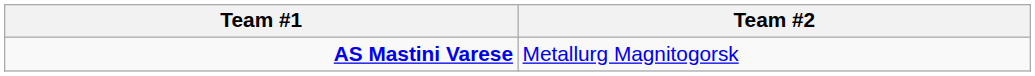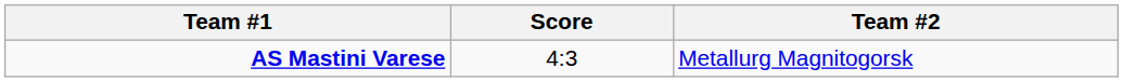 <table class="wikitable" style="text-align: center;">
 <tr>
 <th width=22%>Team #1</th>
+<th width=11%>Score</th>
 <th width=22%>Team #2</th>
 </tr>
 <tr>
 <td style="text-align: right;"><strong><a href='#'>AS Mastini Varese</a></strong> </td>
+<td>4:3</td>
 <td style="text-align: left;"> <a href='#'>Metallurg Magnitogorsk</a></td>
 </tr>
 </table>
